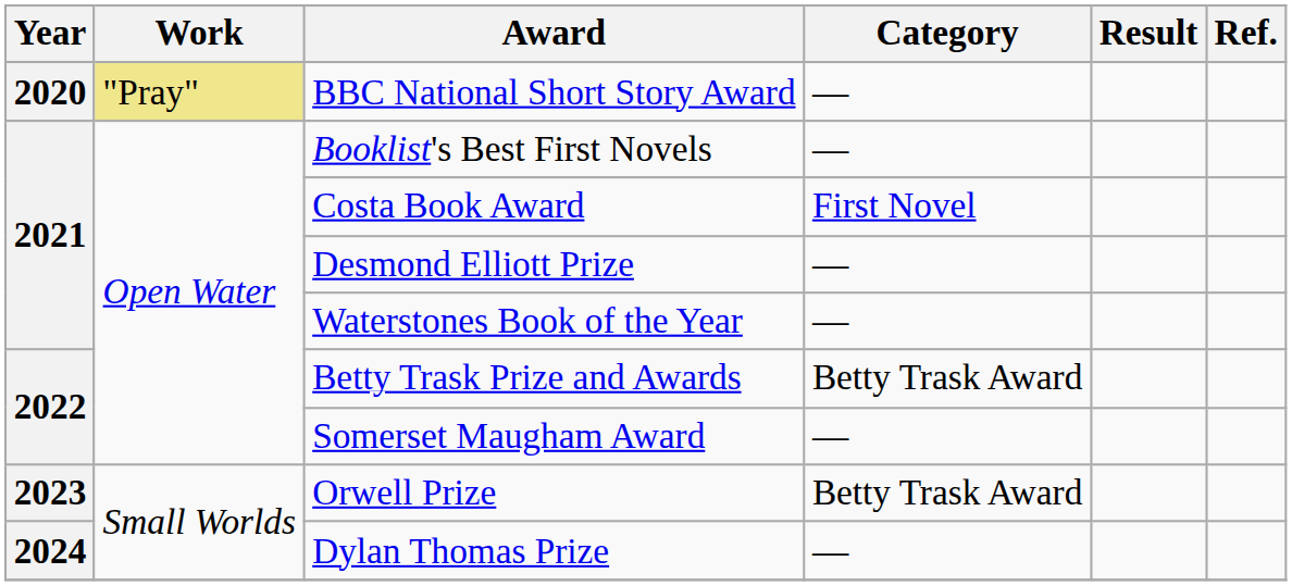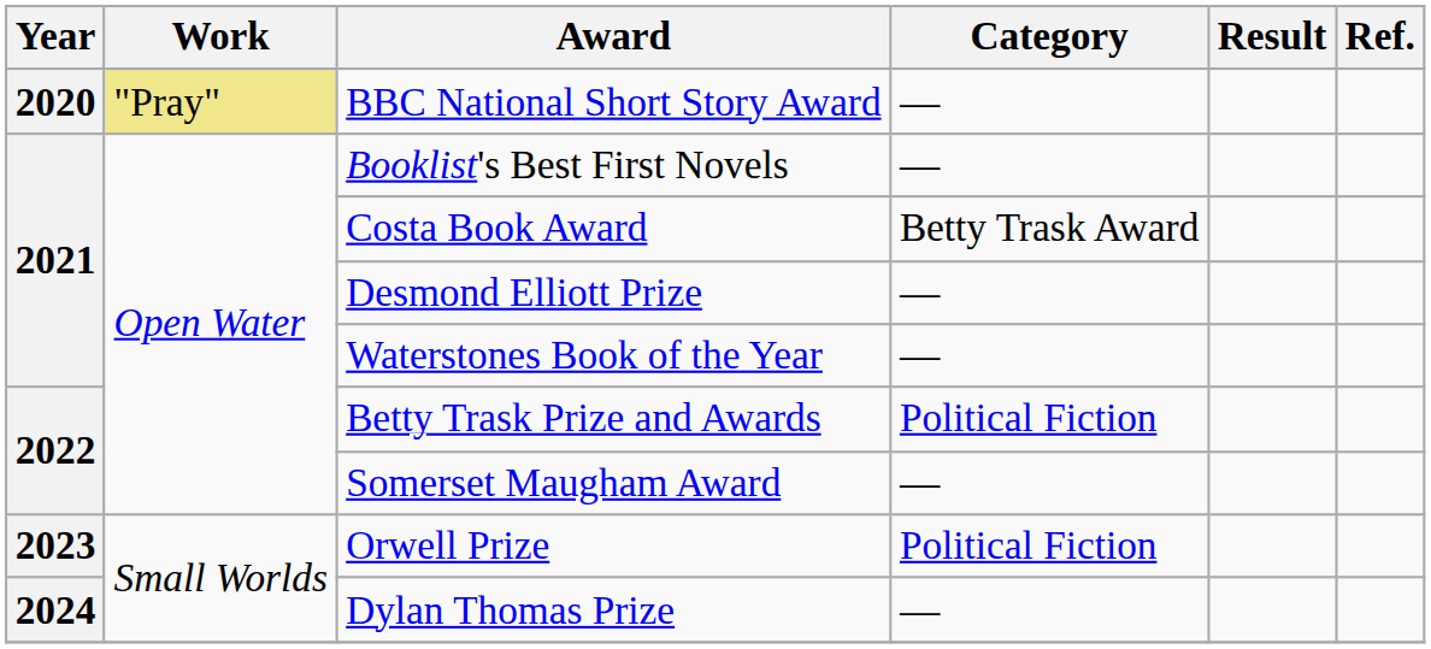 <table class="wikitable sortable">
 <tr>
 <th>Year</th>
 <th>Work</th>
 <th>Award</th>
 <th>Category</th>
 <th>Result</th>
 <th>Ref.</th>
 </tr>
 <tr>
 <th>2020</th>
 <td style="background: khaki;">"Pray"</td>
 <td><a href='#'>BBC National Short Story Award</a></td>
 <td>—</td>
 <td></td>
 <td></td>
 </tr>
 <tr>
 <th rowspan="4">2021</th>
 <td rowspan="6"><em><a href='#'>Open Water</a></em></td>
 <td><em><a href='#'>Booklist</a></em>'s Best First Novels</td>
 <td>—</td>
 <td></td>
 <td></td>
 </tr>
 <tr>
 <td><a href='#'>Costa Book Award</a></td>
-<td><a href='#'>First Novel</a></td>
+<td>Betty Trask Award</td>
 <td></td>
 <td></td>
 </tr>
 <tr>
 <td><a href='#'>Desmond Elliott Prize</a></td>
 <td>—</td>
 <td></td>
 <td></td>
 </tr>
 <tr>
 <td><a href='#'>Waterstones Book of the Year</a></td>
 <td>—</td>
 <td></td>
 <td></td>
 </tr>
 <tr>
 <th rowspan="2">2022</th>
 <td><a href='#'>Betty Trask Prize and Awards</a></td>
-<td>Betty Trask Award</td>
+<td><a href='#'>Political Fiction</a></td>
 <td></td>
 <td></td>
 </tr>
 <tr>
 <td><a href='#'>Somerset Maugham Award</a></td>
 <td>—</td>
 <td></td>
 <td></td>
 </tr>
 <tr>
 <th>2023</th>
 <td rowspan="2"><em>Small Worlds</em></td>
 <td><a href='#'>Orwell Prize</a></td>
-<td>Betty Trask Award</td>
+<td><a href='#'>Political Fiction</a></td>
 <td></td>
 <td></td>
 </tr>
 <tr>
 <th>2024</th>
 <td><a href='#'>Dylan Thomas Prize</a></td>
 <td>—</td>
 <td></td>
 <td></td>
 </tr>
 <tr>
 </tr>
 </table>
